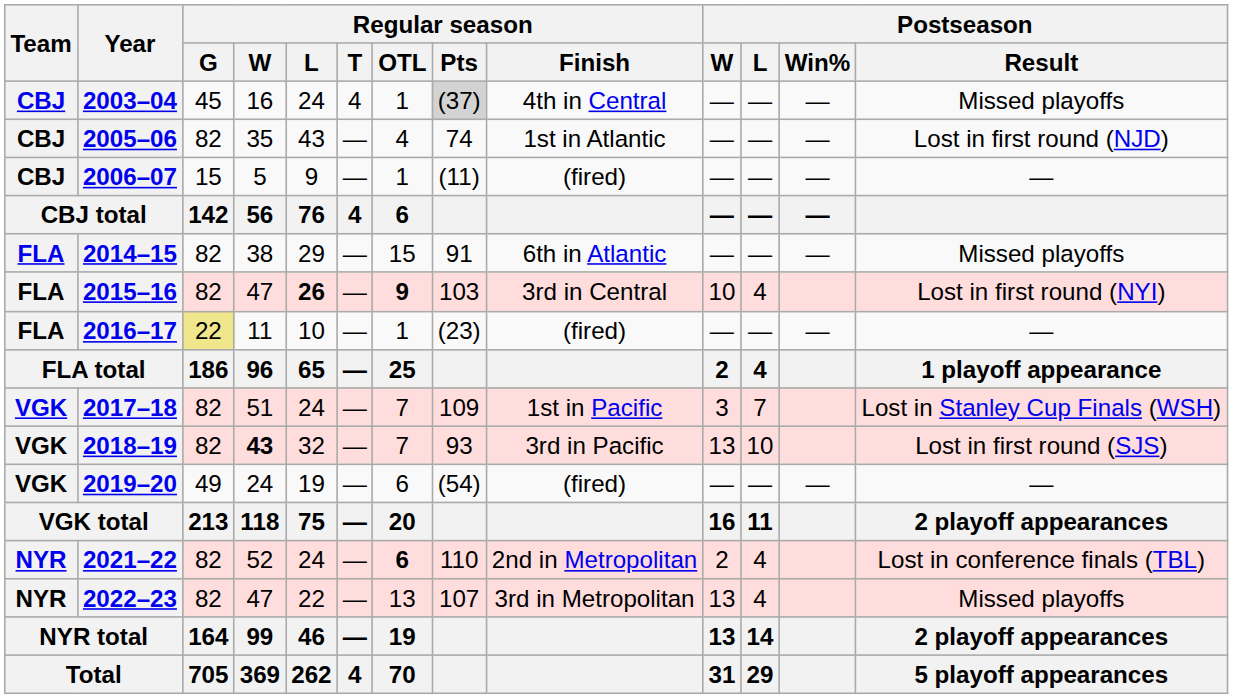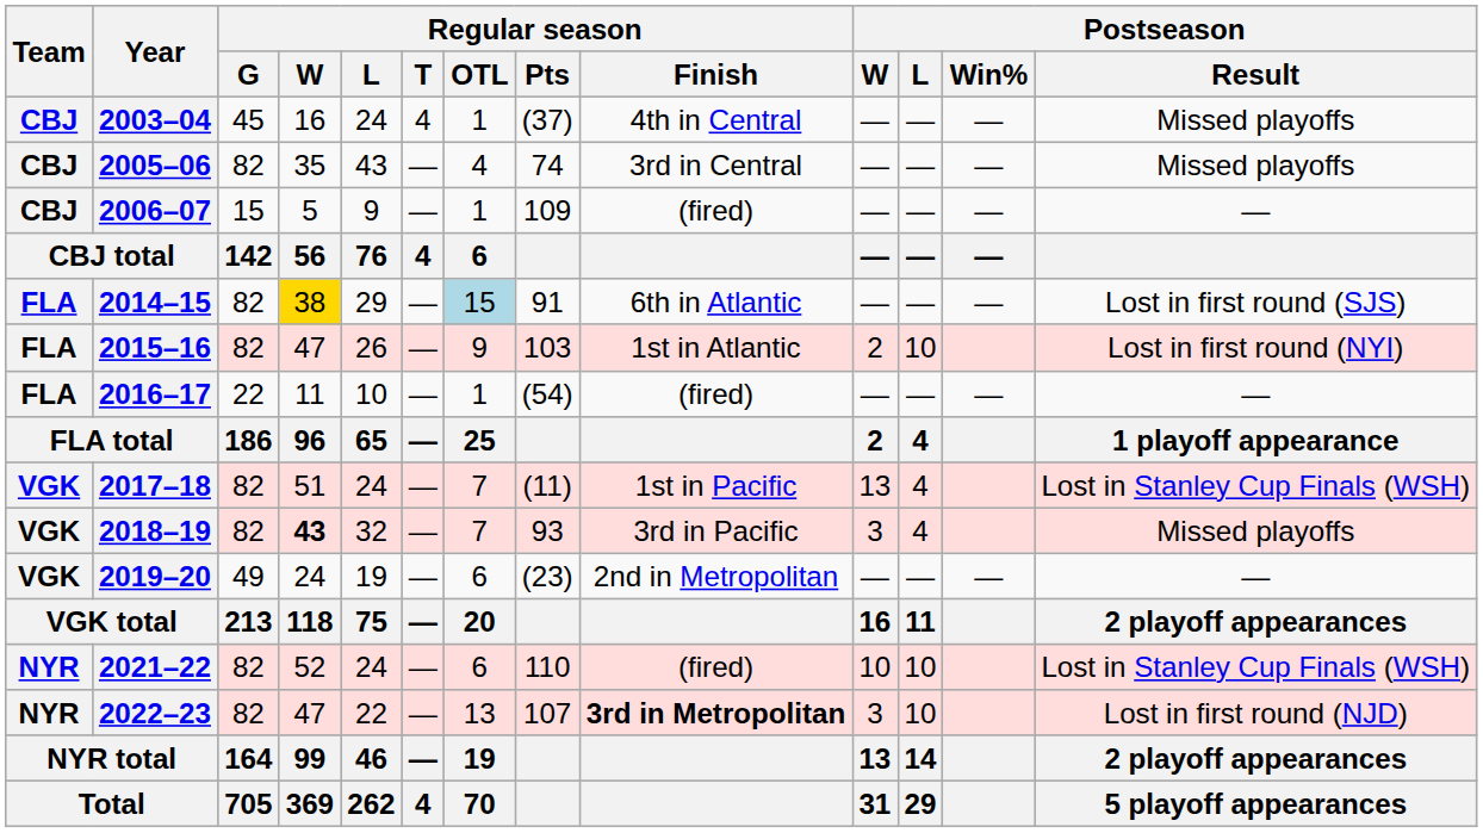 <table class="wikitable" style="font-size:95%; text-align:center;">
 <tr>
 <th rowspan="2">Team</th>
 <th rowspan="2">Year</th>
 <th colspan="7">Regular season</th>
 <th colspan="4">Postseason</th>
 </tr>
 <tr>
 <th>G</th>
 <th>W</th>
 <th>L</th>
 <th>T</th>
 <th>OTL</th>
 <th>Pts</th>
 <th>Finish</th>
 <th>W</th>
 <th>L</th>
 <th>Win%</th>
 <th>Result</th>
 </tr>
 <tr>
 <th><a href='#'>CBJ</a></th>
 <th><a href='#'>2003–04</a></th>
 <td>45</td>
 <td>16</td>
 <td>24</td>
 <td>4</td>
 <td>1</td>
-<td style="background: lightgrey;">(37)</td>
+<td>(37)</td>
 <td>4th in <a href='#'>Central</a></td>
 <td>—</td>
 <td>—</td>
 <td>—</td>
 <td>Missed playoffs</td>
 </tr>
 <tr>
 <th>CBJ</th>
 <th><a href='#'>2005–06</a></th>
 <td>82</td>
 <td>35</td>
 <td>43</td>
 <td>—</td>
 <td>4</td>
 <td>74</td>
-<td>1st in Atlantic</td>
+<td>3rd in Central</td>
 <td>—</td>
 <td>—</td>
 <td>—</td>
-<td>Lost in first round (<a href='#'>NJD</a>)</td>
+<td>Missed playoffs</td>
 </tr>
 <tr>
 <th>CBJ</th>
 <th><a href='#'>2006–07</a></th>
 <td>15</td>
 <td>5</td>
 <td>9</td>
 <td>—</td>
 <td>1</td>
-<td>(11)</td>
+<td>109</td>
 <td>(fired)</td>
 <td>—</td>
 <td>—</td>
 <td>—</td>
 <td>—</td>
 </tr>
 <tr>
 <th colspan="2">CBJ total</th>
 <th>142</th>
 <th>56</th>
 <th>76</th>
 <th>4</th>
 <th>6</th>
 <th> </th>
 <th> </th>
 <th>—</th>
 <th>—</th>
 <th>—</th>
 <th> </th>
 </tr>
 <tr>
 <th><a href='#'>FLA</a></th>
 <th><a href='#'>2014–15</a></th>
 <td>82</td>
-<td>38</td>
+<td style="background: gold;">38</td>
 <td>29</td>
 <td>—</td>
-<td>15</td>
+<td style="background: lightblue;">15</td>
 <td>91</td>
 <td>6th in <a href='#'>Atlantic</a></td>
 <td>—</td>
 <td>—</td>
 <td>—</td>
-<td>Missed playoffs</td>
+<td>Lost in first round (<a href='#'>SJS</a>)</td>
 </tr>
 <tr style="background:#fdd;">
 <th>FLA</th>
 <th><a href='#'>2015–16</a></th>
 <td>82</td>
 <td>47</td>
-<td><strong>26</strong></td>
+<td>26</td>
 <td>—</td>
-<td><strong>9</strong></td>
+<td>9</td>
 <td>103</td>
-<td>3rd in Central</td>
+<td>1st in Atlantic</td>
+<td>2</td>
 <td>10</td>
-<td>4</td>
 <td></td>
 <td>Lost in first round (<a href='#'>NYI</a>)</td>
 </tr>
 <tr>
 <th>FLA</th>
 <th><a href='#'>2016–17</a></th>
-<td style="background: khaki;">22</td>
+<td>22</td>
 <td>11</td>
 <td>10</td>
 <td>—</td>
 <td>1</td>
-<td>(23)</td>
+<td>(54)</td>
 <td>(fired)</td>
 <td>—</td>
 <td>—</td>
 <td>—</td>
 <td>—</td>
 </tr>
 <tr>
 <th colspan="2">FLA total</th>
 <th>186</th>
 <th>96</th>
 <th>65</th>
 <th>—</th>
 <th>25</th>
 <th> </th>
 <th> </th>
 <th>2</th>
 <th>4</th>
 <th></th>
 <th>1 playoff appearance</th>
 </tr>
 <tr style="background:#fdd;">
 <th><a href='#'>VGK</a></th>
 <th><a href='#'>2017–18</a></th>
 <td>82</td>
 <td>51</td>
 <td>24</td>
 <td>—</td>
 <td>7</td>
-<td>109</td>
+<td>(11)</td>
 <td>1st in <a href='#'>Pacific</a></td>
-<td>3</td>
-<td>7</td>
+<td>13</td>
+<td>4</td>
 <td></td>
 <td>Lost in <a href='#'>Stanley Cup Finals</a> (<a href='#'>WSH</a>)</td>
 </tr>
 <tr style="background:#fdd;">
 <th>VGK</th>
 <th><a href='#'>2018–19</a></th>
 <td>82</td>
 <td><strong>43</strong></td>
 <td>32</td>
 <td>—</td>
 <td>7</td>
 <td>93</td>
 <td>3rd in Pacific</td>
-<td>13</td>
-<td>10</td>
+<td>3</td>
+<td>4</td>
 <td></td>
-<td>Lost in first round (<a href='#'>SJS</a>)</td>
+<td>Missed playoffs</td>
 </tr>
 <tr>
 <th>VGK</th>
 <th><a href='#'>2019–20</a></th>
 <td>49</td>
 <td>24</td>
 <td>19</td>
 <td>—</td>
 <td>6</td>
-<td>(54)</td>
-<td>(fired)</td>
+<td>(23)</td>
+<td>2nd in <a href='#'>Metropolitan</a></td>
 <td>—</td>
 <td>—</td>
 <td>—</td>
 <td>—</td>
 </tr>
 <tr>
 <th colspan="2">VGK total</th>
 <th>213</th>
 <th>118</th>
 <th>75</th>
 <th>—</th>
 <th>20</th>
 <th> </th>
 <th> </th>
 <th>16</th>
 <th>11</th>
 <th></th>
 <th>2 playoff appearances</th>
 </tr>
 <tr style="background:#fdd;">
 <th><a href='#'>NYR</a></th>
 <th><a href='#'>2021–22</a></th>
 <td>82</td>
 <td>52</td>
 <td>24</td>
 <td>—</td>
-<td><strong>6</strong></td>
+<td>6</td>
 <td>110</td>
-<td>2nd in <a href='#'>Metropolitan</a></td>
-<td>2</td>
-<td>4</td>
+<td>(fired)</td>
+<td>10</td>
+<td>10</td>
 <td></td>
-<td>Lost in conference finals (<a href='#'>TBL</a>)</td>
+<td>Lost in <a href='#'>Stanley Cup Finals</a> (<a href='#'>WSH</a>)</td>
 </tr>
 <tr style="background:#fdd;">
 <th>NYR</th>
 <th><a href='#'>2022–23</a></th>
 <td>82</td>
 <td>47</td>
 <td>22</td>
 <td>—</td>
 <td>13</td>
 <td>107</td>
-<td>3rd in Metropolitan</td>
-<td>13</td>
-<td>4</td>
+<td><strong>3rd in Metropolitan</strong></td>
+<td>3</td>
+<td>10</td>
 <td></td>
-<td>Missed playoffs</td>
+<td>Lost in first round (<a href='#'>NJD</a>)</td>
 </tr>
 <tr>
 <th colspan="2">NYR total</th>
 <th>164</th>
 <th>99</th>
 <th>46</th>
 <th>—</th>
 <th>19</th>
 <th> </th>
 <th> </th>
 <th>13</th>
 <th>14</th>
 <th></th>
 <th>2 playoff appearances</th>
 </tr>
 <tr>
 <th colspan="2">Total</th>
 <th>705</th>
 <th>369</th>
 <th>262</th>
 <th>4</th>
 <th>70</th>
 <th> </th>
 <th> </th>
 <th>31</th>
 <th>29</th>
 <th></th>
 <th>5 playoff appearances</th>
 </tr>
 </table>
